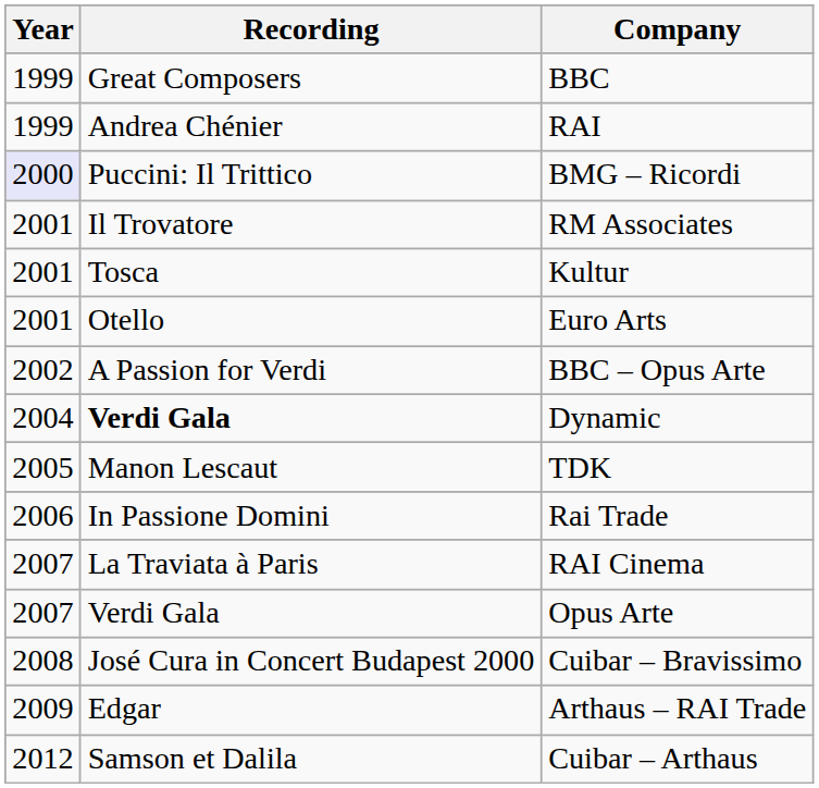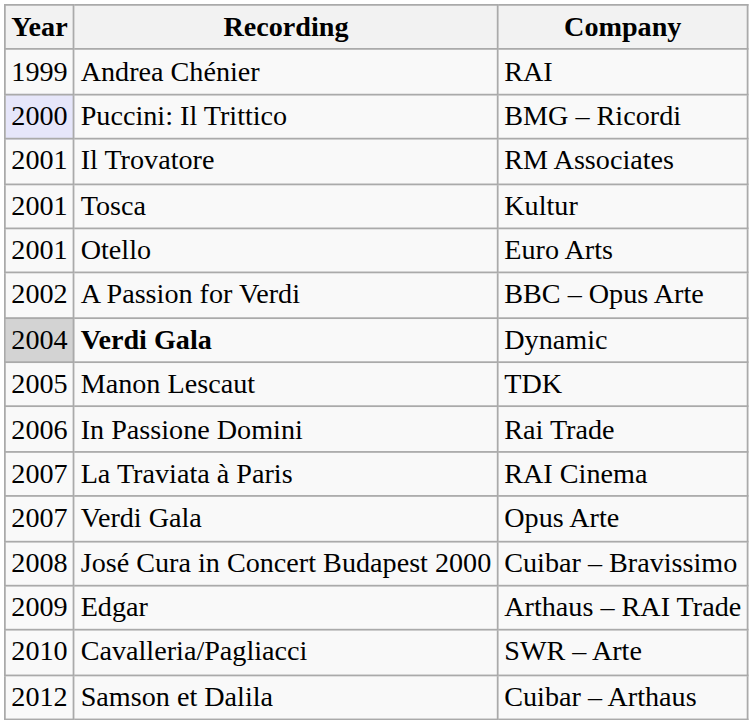 <table class="wikitable sortable">
 <tr>
 <th>Year</th>
 <th>Recording</th>
 <th>Company</th>
-</tr>
-<tr>
-<td>1999</td>
-<td>Great Composers</td>
-<td>BBC</td>
 </tr>
 <tr>
 <td>1999</td>
 <td>Andrea Chénier</td>
 <td>RAI</td>
 </tr>
 <tr>
 <td style="background: lavender;">2000</td>
 <td>Puccini: Il Trittico</td>
 <td>BMG – Ricordi</td>
 </tr>
 <tr>
 <td>2001</td>
 <td>Il Trovatore</td>
 <td>RM Associates</td>
 </tr>
 <tr>
 <td>2001</td>
 <td>Tosca</td>
 <td>Kultur</td>
 </tr>
 <tr>
 <td>2001</td>
 <td>Otello</td>
 <td>Euro Arts</td>
 </tr>
 <tr>
 <td>2002</td>
 <td>A Passion for Verdi</td>
 <td>BBC – Opus Arte</td>
 </tr>
 <tr>
-<td>2004</td>
+<td style="background: lightgrey;">2004</td>
 <td><strong>Verdi Gala</strong></td>
 <td>Dynamic</td>
 </tr>
 <tr>
 <td>2005</td>
 <td>Manon Lescaut</td>
 <td>TDK</td>
 </tr>
 <tr>
 <td>2006</td>
 <td>In Passione Domini</td>
 <td>Rai Trade</td>
 </tr>
 <tr>
 <td>2007</td>
 <td>La Traviata à Paris</td>
 <td>RAI Cinema</td>
 </tr>
 <tr>
 <td>2007</td>
 <td>Verdi Gala</td>
 <td>Opus Arte</td>
 </tr>
 <tr>
 <td>2008</td>
 <td>José Cura in Concert Budapest 2000</td>
 <td>Cuibar – Bravissimo</td>
 </tr>
 <tr>
 <td>2009</td>
 <td>Edgar</td>
 <td>Arthaus – RAI Trade</td>
 </tr>
 <tr>
+<td>2010</td>
+<td>Cavalleria/Pagliacci</td>
+<td>SWR – Arte</td>
+</tr>
+<tr>
 <td>2012</td>
 <td>Samson et Dalila</td>
 <td>Cuibar – Arthaus</td>
 </tr>
 </table>
